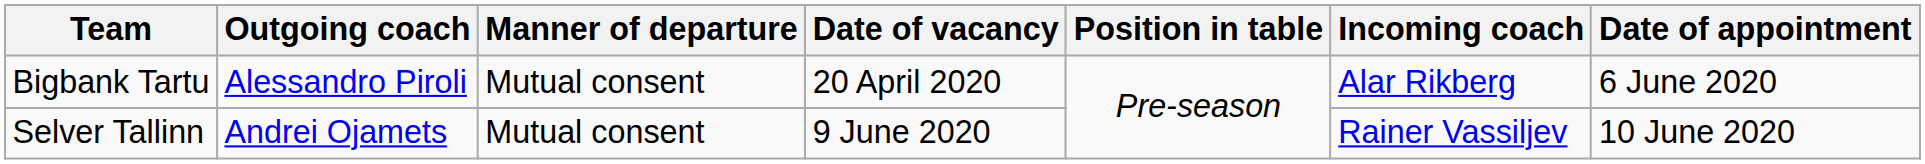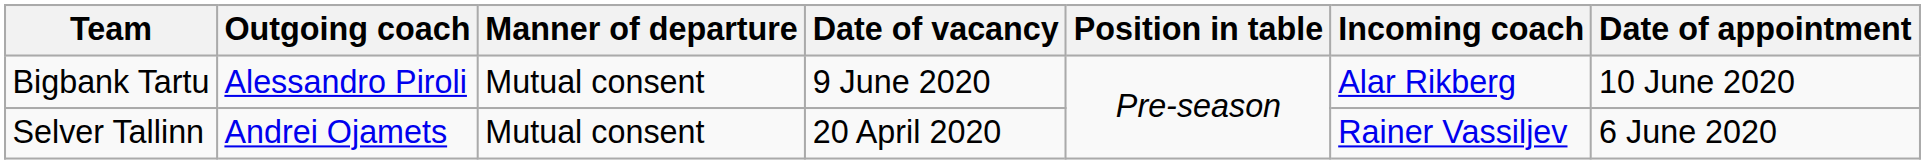 <table class="wikitable">
 <tr>
 <th>Team</th>
 <th>Outgoing coach</th>
 <th>Manner of departure</th>
 <th>Date of vacancy</th>
 <th>Position in table</th>
 <th>Incoming coach</th>
 <th>Date of appointment</th>
 </tr>
 <tr>
 <td>Bigbank Tartu</td>
 <td> <a href='#'>Alessandro Piroli</a></td>
 <td>Mutual consent</td>
-<td>20 April 2020</td>
+<td>9 June 2020</td>
 <td rowspan=2 align=center><em>Pre-season</em></td>
 <td> <a href='#'>Alar Rikberg</a></td>
-<td>6 June 2020</td>
+<td>10 June 2020</td>
 </tr>
 <tr>
 <td>Selver Tallinn</td>
 <td> <a href='#'>Andrei Ojamets</a></td>
 <td>Mutual consent</td>
-<td>9 June 2020</td>
+<td>20 April 2020</td>
 <td> <a href='#'>Rainer Vassiljev</a></td>
-<td>10 June 2020</td>
+<td>6 June 2020</td>
 </tr>
 </table>
